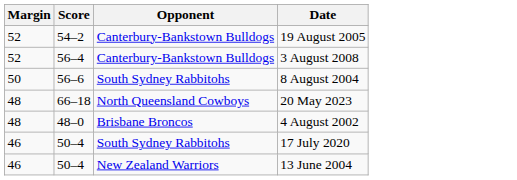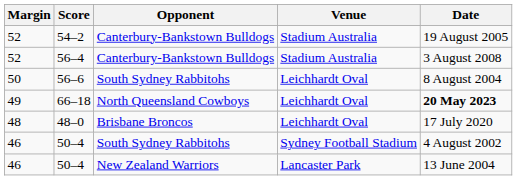 <table class="wikitable">
 <tr>
 <th>Margin</th>
 <th>Score</th>
 <th>Opponent</th>
+<th>Venue</th>
 <th>Date</th>
 </tr>
 <tr>
 <td>52</td>
 <td>54–2</td>
 <td><a href='#'>Canterbury-Bankstown Bulldogs</a></td>
+<td><a href='#'>Stadium Australia</a></td>
 <td>19 August 2005</td>
 </tr>
 <tr>
 <td>52</td>
 <td>56–4</td>
 <td><a href='#'>Canterbury-Bankstown Bulldogs</a></td>
+<td><a href='#'>Stadium Australia</a></td>
 <td>3 August 2008</td>
 </tr>
 <tr>
 <td>50</td>
 <td>56–6</td>
 <td><a href='#'>South Sydney Rabbitohs</a></td>
+<td><a href='#'>Leichhardt Oval</a></td>
 <td>8 August 2004</td>
 </tr>
 <tr>
-<td>48</td>
+<td>49</td>
 <td>66–18</td>
 <td><a href='#'>North Queensland Cowboys</a></td>
-<td>20 May 2023</td>
+<td><a href='#'>Leichhardt Oval</a></td>
+<td><strong>20 May 2023</strong></td>
 </tr>
 <tr>
 <td>48</td>
 <td>48–0</td>
 <td><a href='#'>Brisbane Broncos</a></td>
+<td><a href='#'>Leichhardt Oval</a></td>
+<td>17 July 2020</td>
+</tr>
+<tr>
+<td>46</td>
+<td>50–4</td>
+<td><a href='#'>South Sydney Rabbitohs</a></td>
+<td><a href='#'>Sydney Football Stadium</a></td>
 <td>4 August 2002</td>
 </tr>
 <tr>
 <td>46</td>
 <td>50–4</td>
-<td><a href='#'>South Sydney Rabbitohs</a></td>
-<td>17 July 2020</td>
-</tr>
-<tr>
-<td>46</td>
-<td>50–4</td>
 <td><a href='#'>New Zealand Warriors</a></td>
+<td><a href='#'>Lancaster Park</a></td>
 <td>13 June 2004</td>
 </tr>
 </table>
